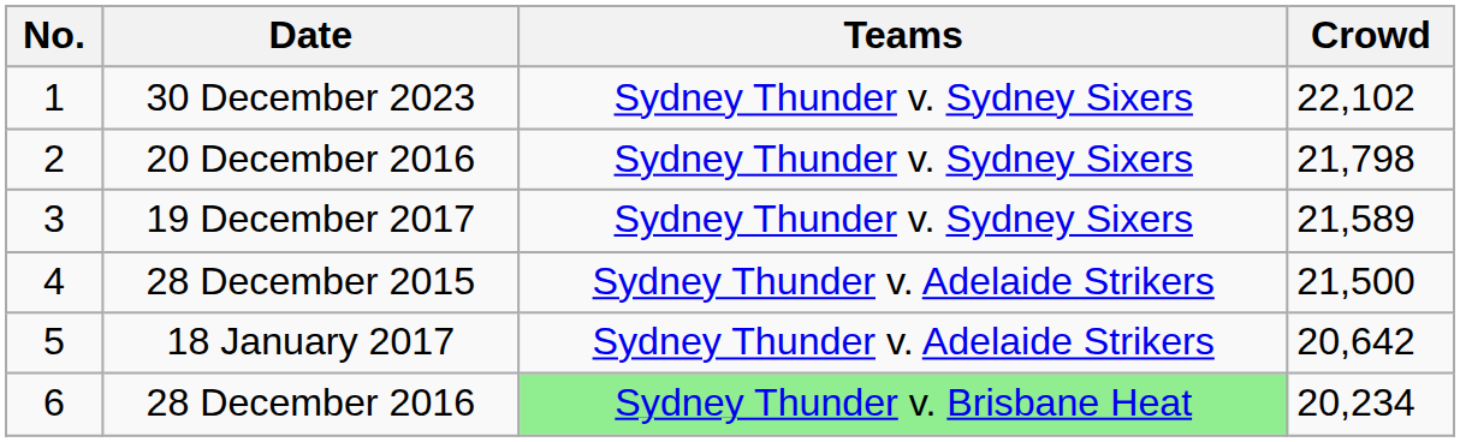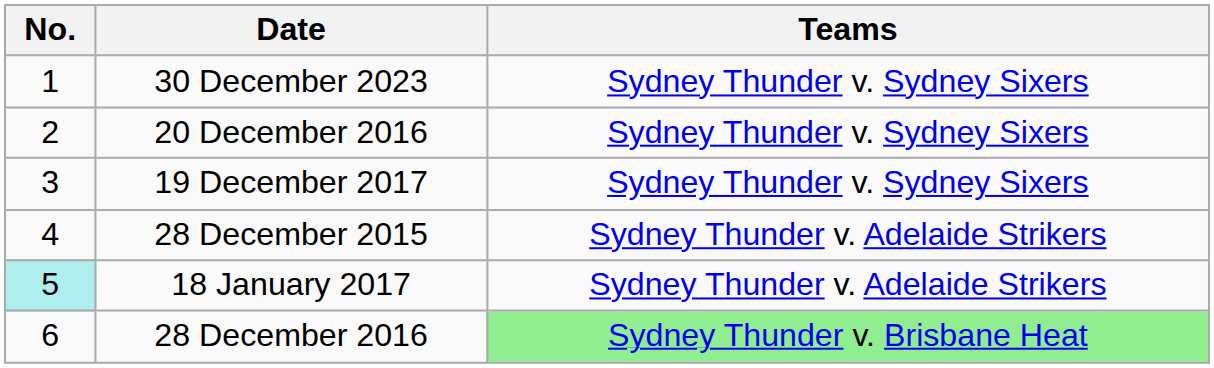 <table class="wikitable sortable" style="width:600px;">
 <tr>
 <th>No.</th>
 <th>Date</th>
 <th>Teams</th>
-<th>Crowd</th>
 </tr>
 <tr>
 <td align=center>1</td>
 <td align=center>30 December 2023</td>
 <td align=center><a href='#'>Sydney Thunder</a> v. <a href='#'>Sydney Sixers</a></td>
-<td>22,102</td>
 </tr>
 <tr>
 <td align=center>2</td>
 <td align=center>20 December 2016</td>
 <td align=center><a href='#'>Sydney Thunder</a> v. <a href='#'>Sydney Sixers</a></td>
-<td>21,798</td>
 </tr>
 <tr>
 <td align=center>3</td>
 <td align=center>19 December 2017</td>
 <td align=center><a href='#'>Sydney Thunder</a> v. <a href='#'>Sydney Sixers</a></td>
-<td>21,589</td>
 </tr>
 <tr>
 <td align=center>4</td>
 <td align=center>28 December 2015</td>
 <td align=center><a href='#'>Sydney Thunder</a> v. <a href='#'>Adelaide Strikers</a></td>
-<td>21,500</td>
 </tr>
 <tr>
-<td align=center>5</td>
+<td align=center style="background: paleturquoise;">5</td>
 <td align=center>18 January 2017</td>
 <td align=center><a href='#'>Sydney Thunder</a> v. <a href='#'>Adelaide Strikers</a></td>
-<td>20,642</td>
 </tr>
 <tr>
 <td align=center>6</td>
 <td align=center>28 December 2016</td>
 <td align=center style="background: lightgreen;"><a href='#'>Sydney Thunder</a> v. <a href='#'>Brisbane Heat</a></td>
-<td>20,234</td>
 </tr>
 </table>
